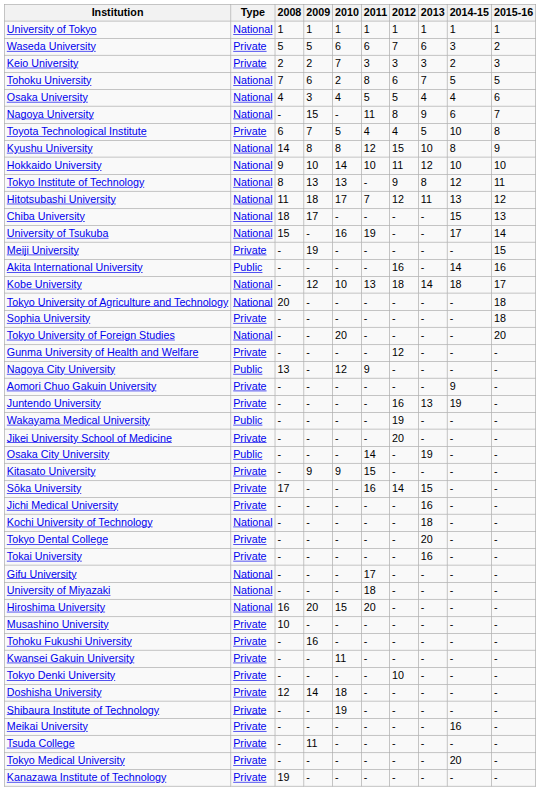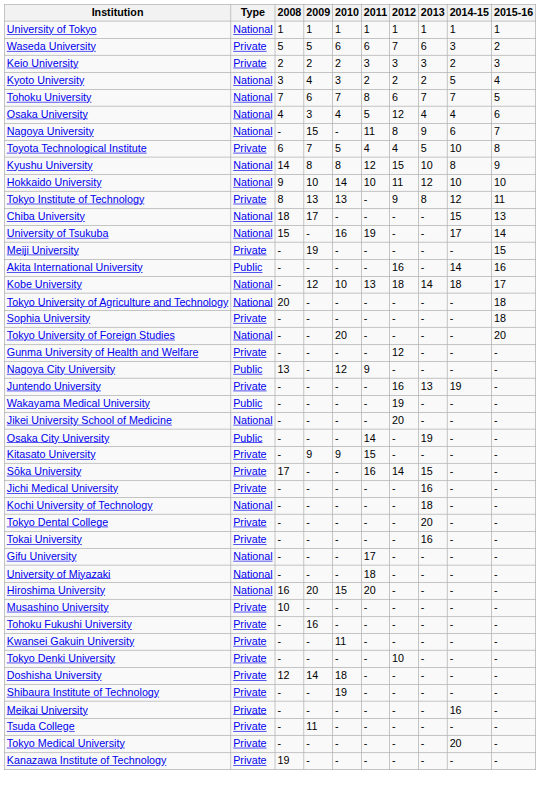 <table class="sortable wikitable" border="1">
 <tr>
 <th>Institution</th>
 <th>Type</th>
 <th>2008</th>
 <th>2009</th>
 <th>2010</th>
 <th>2011</th>
 <th>2012</th>
 <th>2013</th>
 <th>2014-15</th>
 <th>2015-16</th>
 </tr>
 <tr>
 <td><a href='#'>University of Tokyo</a></td>
 <td><a href='#'>National</a></td>
 <td>1</td>
 <td>1</td>
 <td>1</td>
 <td>1</td>
 <td>1</td>
 <td>1</td>
 <td>1</td>
 <td>1</td>
 </tr>
 <tr>
 <td><a href='#'>Waseda University</a></td>
 <td><a href='#'>Private</a></td>
 <td>5</td>
 <td>5</td>
 <td>6</td>
 <td>6</td>
 <td>7</td>
 <td>6</td>
 <td>3</td>
 <td>2</td>
 </tr>
 <tr>
 <td><a href='#'>Keio University</a></td>
 <td><a href='#'>Private</a></td>
 <td>2</td>
 <td>2</td>
-<td>7</td>
+<td>2</td>
 <td>3</td>
 <td>3</td>
 <td>3</td>
 <td>2</td>
 <td>3</td>
 </tr>
 <tr>
+<td><a href='#'>Kyoto University</a></td>
+<td><a href='#'>National</a></td>
+<td>3</td>
+<td>4</td>
+<td>3</td>
+<td>2</td>
+<td>2</td>
+<td>2</td>
+<td>5</td>
+<td>4</td>
+</tr>
+<tr>
 <td><a href='#'>Tohoku University</a></td>
 <td><a href='#'>National</a></td>
 <td>7</td>
 <td>6</td>
-<td>2</td>
+<td>7</td>
 <td>8</td>
 <td>6</td>
 <td>7</td>
-<td>5</td>
+<td>7</td>
 <td>5</td>
 </tr>
 <tr>
 <td><a href='#'>Osaka University</a></td>
 <td><a href='#'>National</a></td>
 <td>4</td>
 <td>3</td>
 <td>4</td>
 <td>5</td>
-<td>5</td>
+<td>12</td>
 <td>4</td>
 <td>4</td>
 <td>6</td>
 </tr>
 <tr>
 <td><a href='#'>Nagoya University</a></td>
 <td><a href='#'>National</a></td>
 <td>-</td>
 <td>15</td>
 <td>-</td>
 <td>11</td>
 <td>8</td>
 <td>9</td>
 <td>6</td>
 <td>7</td>
 </tr>
 <tr>
 <td><a href='#'>Toyota Technological Institute</a></td>
 <td><a href='#'>Private</a></td>
 <td>6</td>
 <td>7</td>
 <td>5</td>
 <td>4</td>
 <td>4</td>
 <td>5</td>
 <td>10</td>
 <td>8</td>
 </tr>
 <tr>
 <td><a href='#'>Kyushu University</a></td>
 <td><a href='#'>National</a></td>
 <td>14</td>
 <td>8</td>
 <td>8</td>
 <td>12</td>
 <td>15</td>
 <td>10</td>
 <td>8</td>
 <td>9</td>
 </tr>
 <tr>
 <td><a href='#'>Hokkaido University</a></td>
 <td><a href='#'>National</a></td>
 <td>9</td>
 <td>10</td>
 <td>14</td>
 <td>10</td>
 <td>11</td>
 <td>12</td>
 <td>10</td>
 <td>10</td>
 </tr>
 <tr>
 <td><a href='#'>Tokyo Institute of Technology</a></td>
-<td><a href='#'>National</a></td>
+<td><a href='#'>Private</a></td>
 <td>8</td>
 <td>13</td>
 <td>13</td>
 <td>-</td>
 <td>9</td>
 <td>8</td>
 <td>12</td>
 <td>11</td>
-</tr>
-<tr>
-<td><a href='#'>Hitotsubashi University</a></td>
-<td><a href='#'>National</a></td>
-<td>11</td>
-<td>18</td>
-<td>17</td>
-<td>7</td>
-<td>12</td>
-<td>11</td>
-<td>13</td>
-<td>12</td>
 </tr>
 <tr>
 <td><a href='#'>Chiba University</a></td>
 <td><a href='#'>National</a></td>
 <td>18</td>
 <td>17</td>
 <td>-</td>
 <td>-</td>
 <td>-</td>
 <td>-</td>
 <td>15</td>
 <td>13</td>
 </tr>
 <tr>
 <td><a href='#'>University of Tsukuba</a></td>
 <td><a href='#'>National</a></td>
 <td>15</td>
 <td>-</td>
 <td>16</td>
 <td>19</td>
 <td>-</td>
 <td>-</td>
 <td>17</td>
 <td>14</td>
 </tr>
 <tr>
 <td><a href='#'>Meiji University</a></td>
 <td><a href='#'>Private</a></td>
 <td>-</td>
 <td>19</td>
 <td>-</td>
 <td>-</td>
 <td>-</td>
 <td>-</td>
 <td>-</td>
 <td>15</td>
 </tr>
 <tr>
 <td><a href='#'>Akita International University</a></td>
 <td><a href='#'>Public</a></td>
 <td>-</td>
 <td>-</td>
 <td>-</td>
 <td>-</td>
 <td>16</td>
 <td>-</td>
 <td>14</td>
 <td>16</td>
 </tr>
 <tr>
 <td><a href='#'>Kobe University</a></td>
 <td><a href='#'>National</a></td>
 <td>-</td>
 <td>12</td>
 <td>10</td>
 <td>13</td>
 <td>18</td>
 <td>14</td>
 <td>18</td>
 <td>17</td>
 </tr>
 <tr>
 <td><a href='#'>Tokyo University of Agriculture and Technology</a></td>
 <td><a href='#'>National</a></td>
 <td>20</td>
 <td>-</td>
 <td>-</td>
 <td>-</td>
 <td>-</td>
 <td>-</td>
 <td>-</td>
 <td>18</td>
 </tr>
 <tr>
 <td><a href='#'>Sophia University</a></td>
 <td><a href='#'>Private</a></td>
 <td>-</td>
 <td>-</td>
 <td>-</td>
 <td>-</td>
 <td>-</td>
 <td>-</td>
 <td>-</td>
 <td>18</td>
 </tr>
 <tr>
 <td><a href='#'>Tokyo University of Foreign Studies</a></td>
 <td><a href='#'>National</a></td>
 <td>-</td>
 <td>-</td>
 <td>20</td>
 <td>-</td>
 <td>-</td>
 <td>-</td>
 <td>-</td>
 <td>20</td>
 </tr>
 <tr>
 <td><a href='#'>Gunma University of Health and Welfare</a></td>
 <td><a href='#'>Private</a></td>
 <td>-</td>
 <td>-</td>
 <td>-</td>
 <td>-</td>
 <td>12</td>
 <td>-</td>
 <td>-</td>
 <td>-</td>
 </tr>
 <tr>
 <td><a href='#'>Nagoya City University</a></td>
 <td><a href='#'>Public</a></td>
 <td>13</td>
 <td>-</td>
 <td>12</td>
 <td>9</td>
 <td>-</td>
 <td>-</td>
 <td>-</td>
 <td>-</td>
 </tr>
 <tr>
-<td><a href='#'>Aomori Chuo Gakuin University</a></td>
-<td><a href='#'>Private</a></td>
-<td>-</td>
-<td>-</td>
-<td>-</td>
-<td>-</td>
-<td>-</td>
-<td>-</td>
-<td>9</td>
-<td>-</td>
-</tr>
-<tr>
 <td><a href='#'>Juntendo University</a></td>
 <td><a href='#'>Private</a></td>
 <td>-</td>
 <td>-</td>
 <td>-</td>
 <td>-</td>
 <td>16</td>
 <td>13</td>
 <td>19</td>
 <td>-</td>
 </tr>
 <tr>
 <td><a href='#'>Wakayama Medical University</a></td>
 <td><a href='#'>Public</a></td>
 <td>-</td>
 <td>-</td>
 <td>-</td>
 <td>-</td>
 <td>19</td>
 <td>-</td>
 <td>-</td>
 <td>-</td>
 </tr>
 <tr>
 <td><a href='#'>Jikei University School of Medicine</a></td>
-<td><a href='#'>Private</a></td>
+<td><a href='#'>National</a></td>
 <td>-</td>
 <td>-</td>
 <td>-</td>
 <td>-</td>
 <td>20</td>
 <td>-</td>
 <td>-</td>
 <td>-</td>
 </tr>
 <tr>
 <td><a href='#'>Osaka City University</a></td>
 <td><a href='#'>Public</a></td>
 <td>-</td>
 <td>-</td>
 <td>-</td>
 <td>14</td>
 <td>-</td>
 <td>19</td>
 <td>-</td>
 <td>-</td>
 </tr>
 <tr>
 <td><a href='#'>Kitasato University</a></td>
 <td><a href='#'>Private</a></td>
 <td>-</td>
 <td>9</td>
 <td>9</td>
 <td>15</td>
 <td>-</td>
 <td>-</td>
 <td>-</td>
 <td>-</td>
 </tr>
 <tr>
 <td><a href='#'>Sōka University</a></td>
 <td><a href='#'>Private</a></td>
 <td>17</td>
 <td>-</td>
 <td>-</td>
 <td>16</td>
 <td>14</td>
 <td>15</td>
 <td>-</td>
 <td>-</td>
 </tr>
 <tr>
 <td><a href='#'>Jichi Medical University</a></td>
 <td><a href='#'>Private</a></td>
 <td>-</td>
 <td>-</td>
 <td>-</td>
 <td>-</td>
 <td>-</td>
 <td>16</td>
 <td>-</td>
 <td>-</td>
 </tr>
 <tr>
 <td><a href='#'>Kochi University of Technology</a></td>
 <td><a href='#'>National</a></td>
 <td>-</td>
 <td>-</td>
 <td>-</td>
 <td>-</td>
 <td>-</td>
 <td>18</td>
 <td>-</td>
 <td>-</td>
 </tr>
 <tr>
 <td><a href='#'>Tokyo Dental College</a></td>
 <td><a href='#'>Private</a></td>
 <td>-</td>
 <td>-</td>
 <td>-</td>
 <td>-</td>
 <td>-</td>
 <td>20</td>
 <td>-</td>
 <td>-</td>
 </tr>
 <tr>
 <td><a href='#'>Tokai University</a></td>
 <td><a href='#'>Private</a></td>
 <td>-</td>
 <td>-</td>
 <td>-</td>
 <td>-</td>
 <td>-</td>
 <td>16</td>
 <td>-</td>
 <td>-</td>
 </tr>
 <tr>
 <td><a href='#'>Gifu University</a></td>
 <td><a href='#'>National</a></td>
 <td>-</td>
 <td>-</td>
 <td>-</td>
 <td>17</td>
 <td>-</td>
 <td>-</td>
 <td>-</td>
 <td>-</td>
 </tr>
 <tr>
 <td><a href='#'>University of Miyazaki</a></td>
 <td><a href='#'>National</a></td>
 <td>-</td>
 <td>-</td>
 <td>-</td>
 <td>18</td>
 <td>-</td>
 <td>-</td>
 <td>-</td>
 <td>-</td>
 </tr>
 <tr>
 <td><a href='#'>Hiroshima University</a></td>
 <td><a href='#'>National</a></td>
 <td>16</td>
 <td>20</td>
 <td>15</td>
 <td>20</td>
 <td>-</td>
 <td>-</td>
 <td>-</td>
 <td>-</td>
 </tr>
 <tr>
 <td><a href='#'>Musashino University</a></td>
 <td><a href='#'>Private</a></td>
 <td>10</td>
 <td>-</td>
 <td>-</td>
 <td>-</td>
 <td>-</td>
 <td>-</td>
 <td>-</td>
 <td>-</td>
 </tr>
 <tr>
 <td><a href='#'>Tohoku Fukushi University</a></td>
 <td><a href='#'>Private</a></td>
 <td>-</td>
 <td>16</td>
 <td>-</td>
 <td>-</td>
 <td>-</td>
 <td>-</td>
 <td>-</td>
 <td>-</td>
 </tr>
 <tr>
 <td><a href='#'>Kwansei Gakuin University</a></td>
 <td><a href='#'>Private</a></td>
 <td>-</td>
 <td>-</td>
 <td>11</td>
 <td>-</td>
 <td>-</td>
 <td>-</td>
 <td>-</td>
 <td>-</td>
 </tr>
 <tr>
 <td><a href='#'>Tokyo Denki University</a></td>
 <td><a href='#'>Private</a></td>
 <td>-</td>
 <td>-</td>
 <td>-</td>
 <td>-</td>
 <td>10</td>
 <td>-</td>
 <td>-</td>
 <td>-</td>
 </tr>
 <tr>
 <td><a href='#'>Doshisha University</a></td>
 <td><a href='#'>Private</a></td>
 <td>12</td>
 <td>14</td>
 <td>18</td>
 <td>-</td>
 <td>-</td>
 <td>-</td>
 <td>-</td>
 <td>-</td>
 </tr>
 <tr>
 <td><a href='#'>Shibaura Institute of Technology</a></td>
 <td><a href='#'>Private</a></td>
 <td>-</td>
 <td>-</td>
 <td>19</td>
 <td>-</td>
 <td>-</td>
 <td>-</td>
 <td>-</td>
 <td>-</td>
 </tr>
 <tr>
 <td><a href='#'>Meikai University</a></td>
 <td><a href='#'>Private</a></td>
 <td>-</td>
 <td>-</td>
 <td>-</td>
 <td>-</td>
 <td>-</td>
 <td>-</td>
 <td>16</td>
 <td>-</td>
 </tr>
 <tr>
 <td><a href='#'>Tsuda College</a></td>
 <td><a href='#'>Private</a></td>
 <td>-</td>
 <td>11</td>
 <td>-</td>
 <td>-</td>
 <td>-</td>
 <td>-</td>
 <td>-</td>
 <td>-</td>
 </tr>
 <tr>
 <td><a href='#'>Tokyo Medical University</a></td>
 <td><a href='#'>Private</a></td>
 <td>-</td>
 <td>-</td>
 <td>-</td>
 <td>-</td>
 <td>-</td>
 <td>-</td>
 <td>20</td>
 <td>-</td>
 </tr>
 <tr>
 <td><a href='#'>Kanazawa Institute of Technology</a></td>
 <td><a href='#'>Private</a></td>
 <td>19</td>
 <td>-</td>
 <td>-</td>
 <td>-</td>
 <td>-</td>
 <td>-</td>
 <td>-</td>
 <td>-</td>
 </tr>
 </table>
